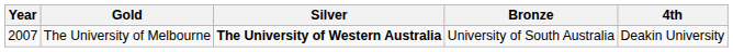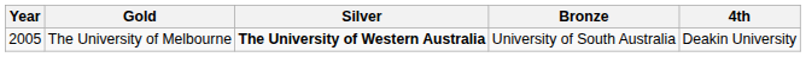 <table class="wikitable">
 <tr>
 <th>Year</th>
 <th>Gold</th>
 <th>Silver</th>
 <th>Bronze</th>
 <th>4th</th>
 </tr>
 <tr>
-<td>2007</td>
+<td>2005</td>
 <td>The University of Melbourne</td>
 <td><strong>The University of Western Australia</strong></td>
 <td>University of South Australia</td>
 <td>Deakin University</td>
 </tr>
 </table>
